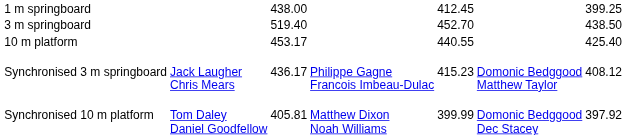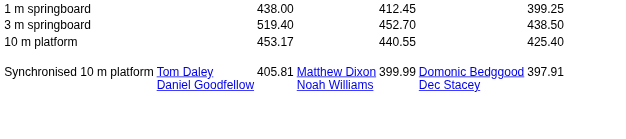 <table>
 <tr>
 <td>1 m springboard<br></td>
 <td></td>
 <td>438.00</td>
 <td></td>
 <td>412.45</td>
 <td></td>
 <td>399.25</td>
 </tr>
 <tr>
 <td>3 m springboard<br></td>
 <td></td>
 <td>519.40</td>
 <td></td>
 <td>452.70</td>
 <td></td>
 <td>438.50</td>
 </tr>
 <tr>
 <td>10 m platform<br></td>
 <td></td>
 <td>453.17</td>
 <td></td>
 <td>440.55</td>
 <td></td>
 <td>425.40</td>
 </tr>
 <tr>
-<td>Synchronised 3 m springboard<br></td>
-<td><br><a href='#'>Jack Laugher</a><br><a href='#'>Chris Mears</a></td>
-<td>436.17</td>
-<td><br><a href='#'>Philippe Gagne</a><br><a href='#'>Francois Imbeau-Dulac</a></td>
-<td>415.23</td>
-<td><br><a href='#'>Domonic Bedggood</a><br><a href='#'>Matthew Taylor</a></td>
-<td>408.12</td>
-</tr>
-<tr>
 <td>Synchronised 10 m platform<br></td>
 <td><br><a href='#'>Tom Daley</a><br><a href='#'>Daniel Goodfellow</a></td>
 <td>405.81</td>
 <td><br><a href='#'>Matthew Dixon</a><br><a href='#'>Noah Williams</a></td>
 <td>399.99</td>
 <td><br><a href='#'>Domonic Bedggood</a><br><a href='#'>Dec Stacey</a></td>
-<td>397.92</td>
+<td>397.91</td>
 </tr>
 </table>
